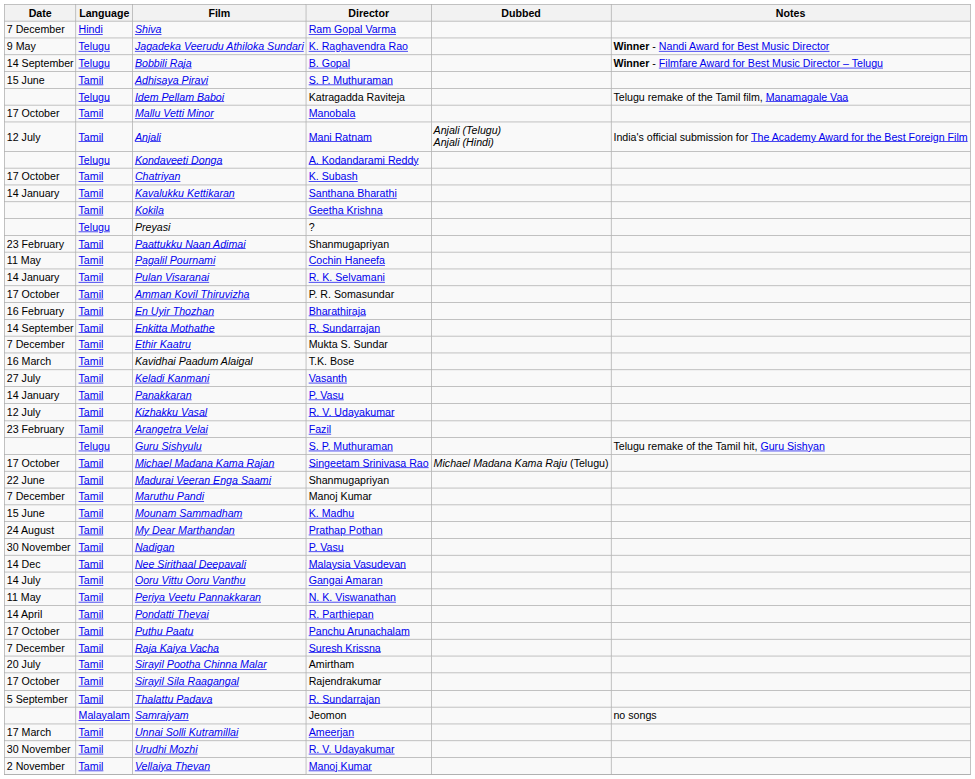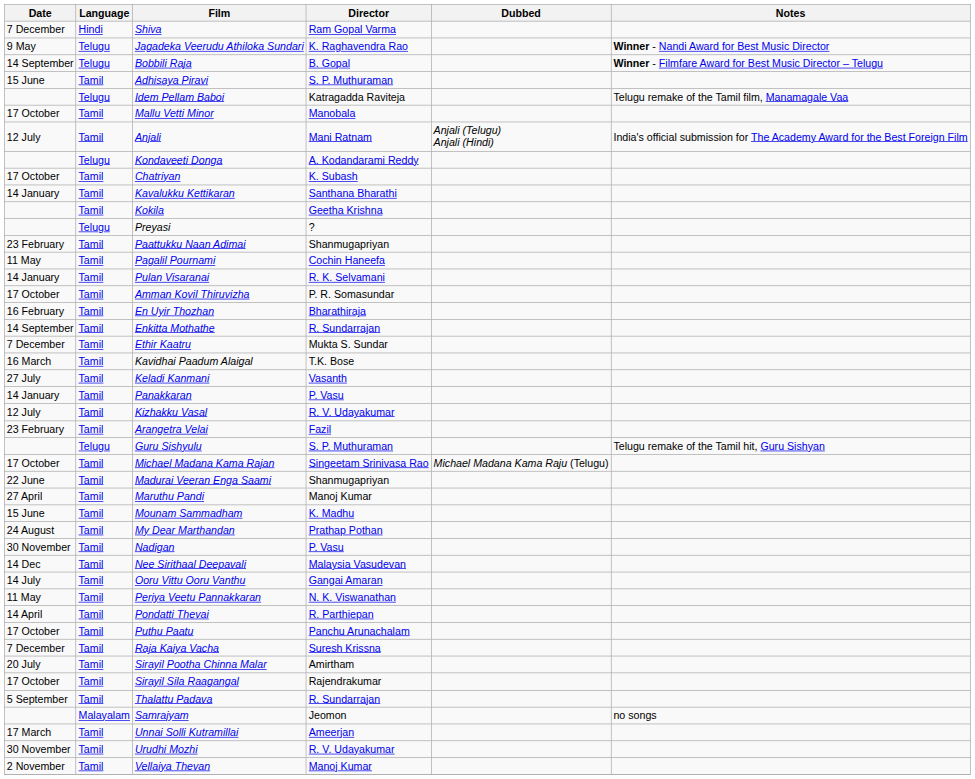 <table class="wikitable sortable" style="font-size:95%;">
 <tr>
 <th>Date</th>
 <th>Language</th>
 <th>Film</th>
 <th>Director</th>
 <th>Dubbed</th>
 <th>Notes</th>
 </tr>
 <tr>
 <td>7 December</td>
 <td><a href='#'>Hindi</a></td>
 <td><em><a href='#'>Shiva</a></em></td>
 <td><a href='#'>Ram Gopal Varma</a></td>
 <td></td>
 <td></td>
 </tr>
 <tr>
 <td>9 May</td>
 <td><a href='#'>Telugu</a></td>
 <td><em><a href='#'>Jagadeka Veerudu Athiloka Sundari</a></em></td>
 <td><a href='#'>K. Raghavendra Rao</a></td>
 <td></td>
 <td><strong>Winner</strong> - <a href='#'>Nandi Award for Best Music Director</a></td>
 </tr>
 <tr>
 <td>14 September</td>
 <td><a href='#'>Telugu</a></td>
 <td><em><a href='#'>Bobbili Raja</a></em></td>
 <td><a href='#'>B. Gopal</a></td>
 <td></td>
 <td><strong>Winner</strong> - <a href='#'>Filmfare Award for Best Music Director&nbsp;– Telugu</a></td>
 </tr>
 <tr>
 <td>15 June</td>
 <td><a href='#'>Tamil</a></td>
 <td><em><a href='#'>Adhisaya Piravi</a></em></td>
 <td><a href='#'>S. P. Muthuraman</a></td>
 <td></td>
 <td></td>
 </tr>
 <tr>
 <td></td>
 <td><a href='#'>Telugu</a></td>
 <td><em><a href='#'>Idem Pellam Baboi</a></em></td>
 <td>Katragadda Raviteja</td>
 <td></td>
 <td>Telugu remake of the Tamil film, <a href='#'>Manamagale Vaa</a></td>
 </tr>
 <tr>
 <td>17 October</td>
 <td><a href='#'>Tamil</a></td>
 <td><em><a href='#'>Mallu Vetti Minor</a></em></td>
 <td><a href='#'>Manobala</a></td>
 <td></td>
 <td></td>
 </tr>
 <tr>
 <td>12 July</td>
 <td><a href='#'>Tamil</a></td>
 <td><em><a href='#'>Anjali</a></em></td>
 <td><a href='#'>Mani Ratnam</a></td>
 <td><em>Anjali (Telugu)</em><br><em>Anjali (Hindi)</em> </td>
 <td>India's official submission for <a href='#'>The Academy Award for the Best Foreign Film</a></td>
 </tr>
 <tr>
 <td></td>
 <td><a href='#'>Telugu</a></td>
 <td><em><a href='#'>Kondaveeti Donga</a></em></td>
 <td><a href='#'>A. Kodandarami Reddy</a></td>
 <td></td>
 <td></td>
 </tr>
 <tr>
 <td>17 October</td>
 <td><a href='#'>Tamil</a></td>
 <td><em><a href='#'>Chatriyan</a></em></td>
 <td><a href='#'>K. Subash</a></td>
 <td></td>
 <td></td>
 </tr>
 <tr>
 <td>14 January</td>
 <td><a href='#'>Tamil</a></td>
 <td><em><a href='#'>Kavalukku Kettikaran</a></em></td>
 <td><a href='#'>Santhana Bharathi</a></td>
 <td></td>
 <td></td>
 </tr>
 <tr>
 <td></td>
 <td><a href='#'>Tamil</a></td>
 <td><em><a href='#'>Kokila</a></em></td>
 <td><a href='#'>Geetha Krishna</a></td>
 <td></td>
 <td></td>
 </tr>
 <tr>
 <td></td>
 <td><a href='#'>Telugu</a></td>
 <td><em>Preyasi</em></td>
 <td>?</td>
 <td></td>
 <td></td>
 </tr>
 <tr>
 <td>23 February</td>
 <td><a href='#'>Tamil</a></td>
 <td><em><a href='#'>Paattukku Naan Adimai</a></em></td>
 <td>Shanmugapriyan</td>
 <td></td>
 <td></td>
 </tr>
 <tr>
 <td>11 May</td>
 <td><a href='#'>Tamil</a></td>
 <td><em><a href='#'>Pagalil Pournami</a></em></td>
 <td><a href='#'>Cochin Haneefa</a></td>
 <td></td>
 <td></td>
 </tr>
 <tr>
 <td>14 January</td>
 <td><a href='#'>Tamil</a></td>
 <td><em><a href='#'>Pulan Visaranai</a></em></td>
 <td><a href='#'>R. K. Selvamani</a></td>
 <td></td>
 <td></td>
 </tr>
 <tr>
 <td>17 October</td>
 <td><a href='#'>Tamil</a></td>
 <td><em><a href='#'>Amman Kovil Thiruvizha</a></em></td>
 <td>P. R. Somasundar</td>
 <td></td>
 <td></td>
 </tr>
 <tr>
 <td>16 February</td>
 <td><a href='#'>Tamil</a></td>
 <td><em><a href='#'>En Uyir Thozhan</a></em></td>
 <td><a href='#'>Bharathiraja</a></td>
 <td></td>
 <td></td>
 </tr>
 <tr>
 <td>14 September</td>
 <td><a href='#'>Tamil</a></td>
 <td><em><a href='#'>Enkitta Mothathe</a></em></td>
 <td><a href='#'>R. Sundarrajan</a></td>
 <td></td>
 <td></td>
 </tr>
 <tr>
 <td>7 December</td>
 <td><a href='#'>Tamil</a></td>
 <td><em><a href='#'>Ethir Kaatru</a></em></td>
 <td>Mukta S. Sundar</td>
 <td></td>
 <td></td>
 </tr>
 <tr>
 <td>16 March</td>
 <td><a href='#'>Tamil</a></td>
 <td><em>Kavidhai Paadum Alaigal</em></td>
 <td>T.K. Bose</td>
 <td></td>
 <td></td>
 </tr>
 <tr>
 <td>27 July</td>
 <td><a href='#'>Tamil</a></td>
 <td><em><a href='#'>Keladi Kanmani</a></em></td>
 <td><a href='#'>Vasanth</a></td>
 <td></td>
 <td></td>
 </tr>
 <tr>
 <td>14 January</td>
 <td><a href='#'>Tamil</a></td>
 <td><em><a href='#'>Panakkaran</a></em></td>
 <td><a href='#'>P. Vasu</a></td>
 <td></td>
 <td></td>
 </tr>
 <tr>
 <td>12 July</td>
 <td><a href='#'>Tamil</a></td>
 <td><em><a href='#'>Kizhakku Vasal</a></em></td>
 <td><a href='#'>R. V. Udayakumar</a></td>
 <td></td>
 <td></td>
 </tr>
 <tr>
 <td>23 February</td>
 <td><a href='#'>Tamil</a></td>
 <td><em><a href='#'>Arangetra Velai</a></em></td>
 <td><a href='#'>Fazil</a></td>
 <td></td>
 <td></td>
 </tr>
 <tr>
 <td></td>
 <td><a href='#'>Telugu</a></td>
 <td><em><a href='#'>Guru Sishyulu</a></em></td>
 <td><a href='#'>S. P. Muthuraman</a></td>
 <td></td>
 <td>Telugu remake of the Tamil hit, <a href='#'>Guru Sishyan</a></td>
 </tr>
 <tr>
 <td>17 October</td>
 <td><a href='#'>Tamil</a></td>
 <td><em><a href='#'>Michael Madana Kama Rajan</a></em></td>
 <td><a href='#'>Singeetam Srinivasa Rao</a></td>
 <td><em>Michael Madana Kama Raju</em> (Telugu)</td>
 <td></td>
 </tr>
 <tr>
 <td>22 June</td>
 <td><a href='#'>Tamil</a></td>
 <td><em><a href='#'>Madurai Veeran Enga Saami</a></em></td>
 <td>Shanmugapriyan</td>
 <td></td>
 <td></td>
 </tr>
 <tr>
-<td>7 December</td>
+<td>27 April</td>
 <td><a href='#'>Tamil</a></td>
 <td><em><a href='#'>Maruthu Pandi</a></em></td>
 <td>Manoj Kumar</td>
 <td></td>
 <td></td>
 </tr>
 <tr>
 <td>15 June</td>
 <td><a href='#'>Tamil</a></td>
 <td><em><a href='#'>Mounam Sammadham</a></em></td>
 <td><a href='#'>K. Madhu</a></td>
 <td></td>
 <td></td>
 </tr>
 <tr>
 <td>24 August</td>
 <td><a href='#'>Tamil</a></td>
 <td><em><a href='#'>My Dear Marthandan</a></em></td>
 <td><a href='#'>Prathap Pothan</a></td>
 <td></td>
 <td></td>
 </tr>
 <tr>
 <td>30 November</td>
 <td><a href='#'>Tamil</a></td>
 <td><em><a href='#'>Nadigan</a></em></td>
 <td><a href='#'>P. Vasu</a></td>
 <td></td>
 <td></td>
 </tr>
 <tr>
 <td>14 Dec</td>
 <td><a href='#'>Tamil</a></td>
 <td><em><a href='#'>Nee Sirithaal Deepavali</a></em></td>
 <td><a href='#'>Malaysia Vasudevan</a></td>
 <td></td>
 <td></td>
 </tr>
 <tr>
 <td>14 July</td>
 <td><a href='#'>Tamil</a></td>
 <td><em><a href='#'>Ooru Vittu Ooru Vanthu</a></em></td>
 <td><a href='#'>Gangai Amaran</a></td>
 <td></td>
 <td></td>
 </tr>
 <tr>
 <td>11 May</td>
 <td><a href='#'>Tamil</a></td>
 <td><em><a href='#'>Periya Veetu Pannakkaran</a></em></td>
 <td><a href='#'>N. K. Viswanathan</a></td>
 <td></td>
 <td></td>
 </tr>
 <tr>
 <td>14 April</td>
 <td><a href='#'>Tamil</a></td>
 <td><em><a href='#'>Pondatti Thevai</a></em></td>
 <td><a href='#'>R. Parthiepan</a></td>
 <td></td>
 <td></td>
 </tr>
 <tr>
 <td>17 October</td>
 <td><a href='#'>Tamil</a></td>
 <td><em><a href='#'>Puthu Paatu</a></em></td>
 <td><a href='#'>Panchu Arunachalam</a></td>
 <td></td>
 <td></td>
 </tr>
 <tr>
 <td>7 December</td>
 <td><a href='#'>Tamil</a></td>
 <td><em><a href='#'>Raja Kaiya Vacha</a></em></td>
 <td><a href='#'>Suresh Krissna</a></td>
 <td></td>
 <td></td>
 </tr>
 <tr>
 <td>20 July</td>
 <td><a href='#'>Tamil</a></td>
 <td><em><a href='#'>Sirayil Pootha Chinna Malar</a></em></td>
 <td>Amirtham</td>
 <td></td>
 <td></td>
 </tr>
 <tr>
 <td>17 October</td>
 <td><a href='#'>Tamil</a></td>
 <td><em><a href='#'>Sirayil Sila Raagangal</a></em></td>
 <td>Rajendrakumar</td>
 <td></td>
 <td></td>
 </tr>
 <tr>
 <td>5 September</td>
 <td><a href='#'>Tamil</a></td>
 <td><em><a href='#'>Thalattu Padava</a></em></td>
 <td><a href='#'>R. Sundarrajan</a></td>
 <td></td>
 <td></td>
 </tr>
 <tr>
 <td></td>
 <td><a href='#'>Malayalam</a></td>
 <td><em><a href='#'>Samrajyam</a></em></td>
 <td>Jeomon</td>
 <td></td>
 <td>no songs</td>
 </tr>
 <tr>
 <td>17 March</td>
 <td><a href='#'>Tamil</a></td>
 <td><em><a href='#'>Unnai Solli Kutramillai</a></em></td>
 <td><a href='#'>Ameerjan</a></td>
 <td></td>
 <td></td>
 </tr>
 <tr>
 <td>30 November</td>
 <td><a href='#'>Tamil</a></td>
 <td><em><a href='#'>Urudhi Mozhi</a></em></td>
 <td><a href='#'>R. V. Udayakumar</a></td>
 <td></td>
 <td></td>
 </tr>
 <tr>
 <td>2 November</td>
 <td><a href='#'>Tamil</a></td>
 <td><em><a href='#'>Vellaiya Thevan</a></em></td>
 <td><a href='#'>Manoj Kumar</a></td>
 <td></td>
 <td></td>
 </tr>
 <tr>
 </tr>
 </table>
